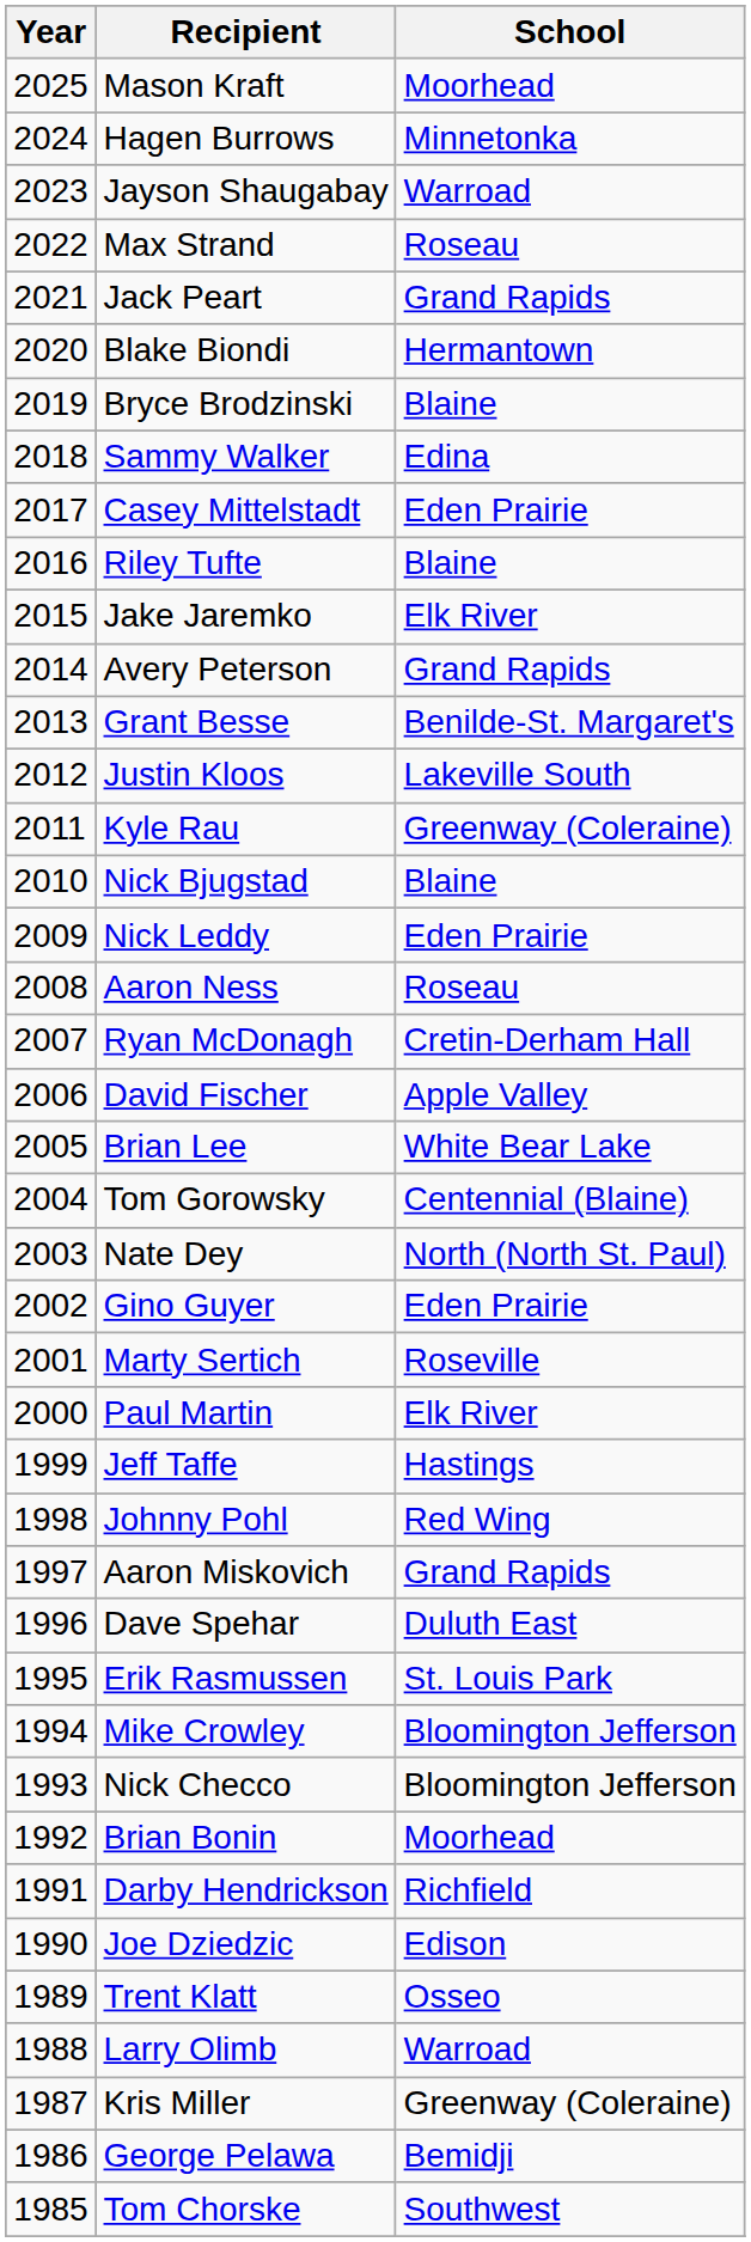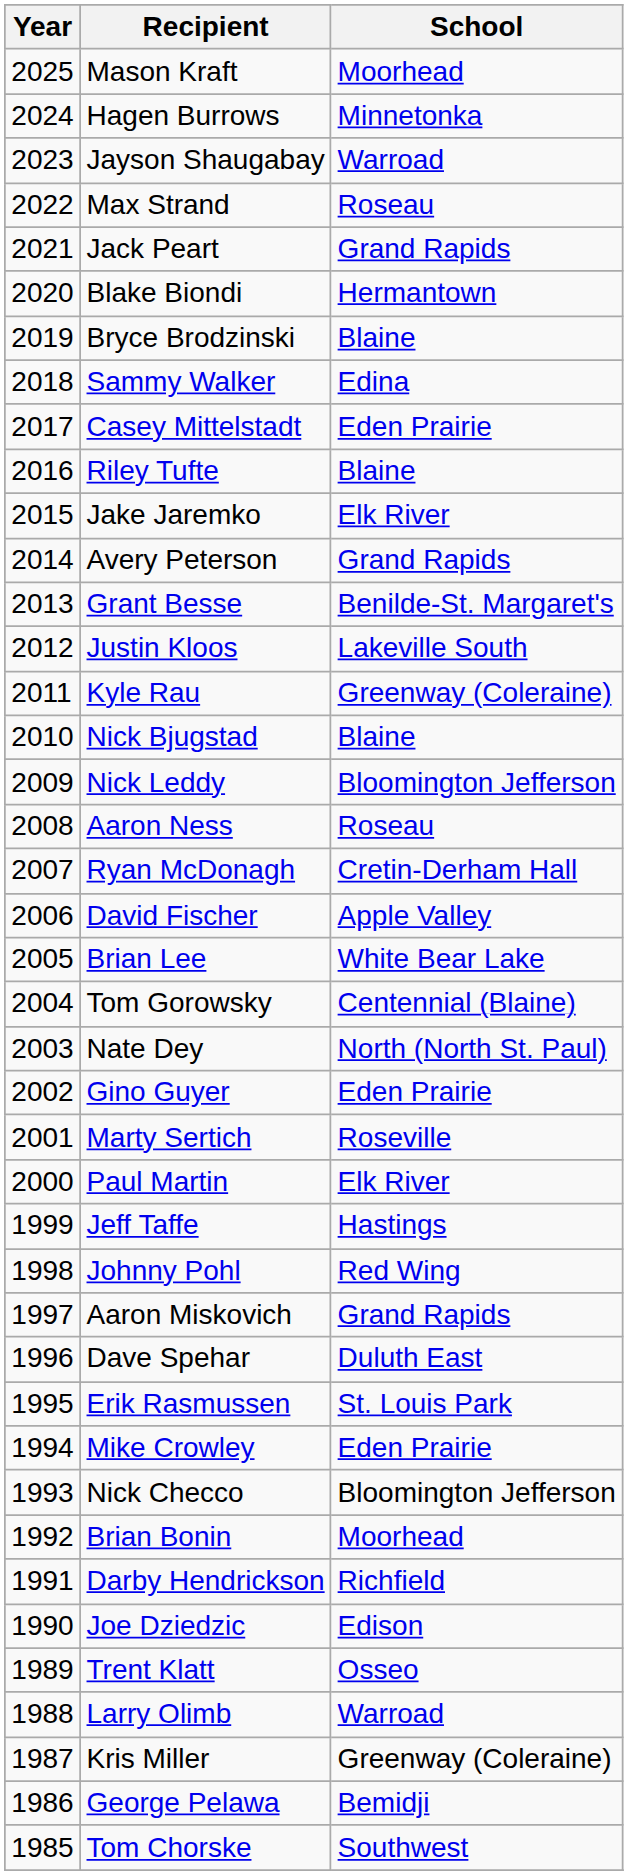 <table class="wikitable">
 <tr>
 <th>Year</th>
 <th>Recipient</th>
 <th>School</th>
 </tr>
 <tr>
 <td>2025</td>
 <td>Mason Kraft</td>
 <td><a href='#'>Moorhead</a></td>
 </tr>
 <tr>
 <td>2024</td>
 <td>Hagen Burrows</td>
 <td><a href='#'>Minnetonka</a></td>
 </tr>
 <tr>
 <td>2023</td>
 <td>Jayson Shaugabay</td>
 <td><a href='#'>Warroad</a></td>
 </tr>
 <tr>
 <td>2022</td>
 <td>Max Strand</td>
 <td><a href='#'>Roseau</a></td>
 </tr>
 <tr>
 <td>2021</td>
 <td>Jack Peart</td>
 <td><a href='#'>Grand Rapids</a></td>
 </tr>
 <tr>
 <td>2020</td>
 <td>Blake Biondi</td>
 <td><a href='#'>Hermantown</a></td>
 </tr>
 <tr>
 <td>2019</td>
 <td>Bryce Brodzinski</td>
 <td><a href='#'>Blaine</a></td>
 </tr>
 <tr>
 <td>2018</td>
 <td><a href='#'>Sammy Walker</a></td>
 <td><a href='#'>Edina</a></td>
 </tr>
 <tr>
 <td>2017</td>
 <td><a href='#'>Casey Mittelstadt</a></td>
 <td><a href='#'>Eden Prairie</a></td>
 </tr>
 <tr>
 <td>2016</td>
 <td><a href='#'>Riley Tufte</a></td>
 <td><a href='#'>Blaine</a></td>
 </tr>
 <tr>
 <td>2015</td>
 <td>Jake Jaremko</td>
 <td><a href='#'>Elk River</a></td>
 </tr>
 <tr>
 <td>2014</td>
 <td>Avery Peterson</td>
 <td><a href='#'>Grand Rapids</a></td>
 </tr>
 <tr>
 <td>2013</td>
 <td><a href='#'>Grant Besse</a></td>
 <td><a href='#'>Benilde-St. Margaret's</a></td>
 </tr>
 <tr>
 <td>2012</td>
 <td><a href='#'>Justin Kloos</a></td>
 <td><a href='#'>Lakeville South</a></td>
 </tr>
 <tr>
 <td>2011</td>
 <td><a href='#'>Kyle Rau</a></td>
 <td><a href='#'>Greenway (Coleraine)</a></td>
 </tr>
 <tr>
 <td>2010</td>
 <td><a href='#'>Nick Bjugstad</a></td>
 <td><a href='#'>Blaine</a></td>
 </tr>
 <tr>
 <td>2009</td>
 <td><a href='#'>Nick Leddy</a></td>
-<td><a href='#'>Eden Prairie</a></td>
+<td><a href='#'>Bloomington Jefferson</a></td>
 </tr>
 <tr>
 <td>2008</td>
 <td><a href='#'>Aaron Ness</a></td>
 <td><a href='#'>Roseau</a></td>
 </tr>
 <tr>
 <td>2007</td>
 <td><a href='#'>Ryan McDonagh</a></td>
 <td><a href='#'>Cretin-Derham Hall</a></td>
 </tr>
 <tr>
 <td>2006</td>
 <td><a href='#'>David Fischer</a></td>
 <td><a href='#'>Apple Valley</a></td>
 </tr>
 <tr>
 <td>2005</td>
 <td><a href='#'>Brian Lee</a></td>
 <td><a href='#'>White Bear Lake</a></td>
 </tr>
 <tr>
 <td>2004</td>
 <td>Tom Gorowsky</td>
 <td><a href='#'>Centennial (Blaine)</a></td>
 </tr>
 <tr>
 <td>2003</td>
 <td>Nate Dey</td>
 <td><a href='#'>North (North St. Paul)</a></td>
 </tr>
 <tr>
 <td>2002</td>
 <td><a href='#'>Gino Guyer</a></td>
 <td><a href='#'>Eden Prairie</a></td>
 </tr>
 <tr>
 <td>2001</td>
 <td><a href='#'>Marty Sertich</a></td>
 <td><a href='#'>Roseville</a></td>
 </tr>
 <tr>
 <td>2000</td>
 <td><a href='#'>Paul Martin</a></td>
 <td><a href='#'>Elk River</a></td>
 </tr>
 <tr>
 <td>1999</td>
 <td><a href='#'>Jeff Taffe</a></td>
 <td><a href='#'>Hastings</a></td>
 </tr>
 <tr>
 <td>1998</td>
 <td><a href='#'>Johnny Pohl</a></td>
 <td><a href='#'>Red Wing</a></td>
 </tr>
 <tr>
 <td>1997</td>
 <td>Aaron Miskovich</td>
 <td><a href='#'>Grand Rapids</a></td>
 </tr>
 <tr>
 <td>1996</td>
 <td>Dave Spehar</td>
 <td><a href='#'>Duluth East</a></td>
 </tr>
 <tr>
 <td>1995</td>
 <td><a href='#'>Erik Rasmussen</a></td>
 <td><a href='#'>St. Louis Park</a></td>
 </tr>
 <tr>
 <td>1994</td>
 <td><a href='#'>Mike Crowley</a></td>
-<td><a href='#'>Bloomington Jefferson</a></td>
+<td><a href='#'>Eden Prairie</a></td>
 </tr>
 <tr>
 <td>1993</td>
 <td>Nick Checco</td>
 <td>Bloomington Jefferson</td>
 </tr>
 <tr>
 <td>1992</td>
 <td><a href='#'>Brian Bonin</a></td>
 <td><a href='#'>Moorhead</a></td>
 </tr>
 <tr>
 <td>1991</td>
 <td><a href='#'>Darby Hendrickson</a></td>
 <td><a href='#'>Richfield</a></td>
 </tr>
 <tr>
 <td>1990</td>
 <td><a href='#'>Joe Dziedzic</a></td>
 <td><a href='#'>Edison</a></td>
 </tr>
 <tr>
 <td>1989</td>
 <td><a href='#'>Trent Klatt</a></td>
 <td><a href='#'>Osseo</a></td>
 </tr>
 <tr>
 <td>1988</td>
 <td><a href='#'>Larry Olimb</a></td>
 <td><a href='#'>Warroad</a></td>
 </tr>
 <tr>
 <td>1987</td>
 <td Kris Miller (ice hockey)>Kris Miller</td>
 <td>Greenway (Coleraine)</td>
 </tr>
 <tr>
 <td>1986</td>
 <td><a href='#'>George Pelawa</a></td>
 <td><a href='#'>Bemidji</a></td>
 </tr>
 <tr>
 <td>1985</td>
 <td><a href='#'>Tom Chorske</a></td>
 <td><a href='#'>Southwest</a></td>
 </tr>
 <tr>
 </tr>
 <tr>
 </tr>
 </table>
